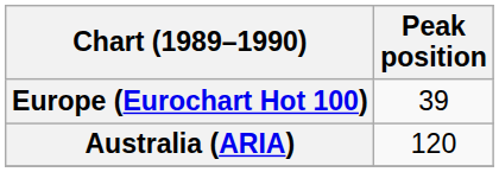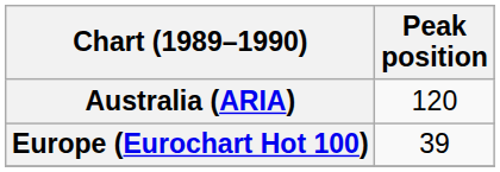 <table class="wikitable sortable plainrowheaders" style="text-align:center;">
 <tr>
 <th scope="col">Chart (1989–1990)</th>
 <th scope="col">Peak<br>position</th>
 </tr>
 <tr>
+<th scope="row">Australia (<a href='#'>ARIA</a>)</th>
+<td>120</td>
+</tr>
+<tr>
 <th scope="row">Europe (<a href='#'>Eurochart Hot 100</a>)</th>
 <td>39</td>
 </tr>
 <tr>
-<th scope="row">Australia (<a href='#'>ARIA</a>)</th>
-<td>120</td>
-</tr>
-<tr>
 </tr>
 </table>
